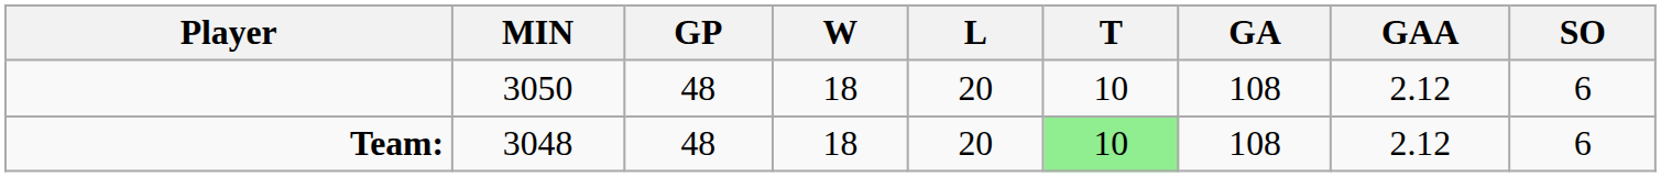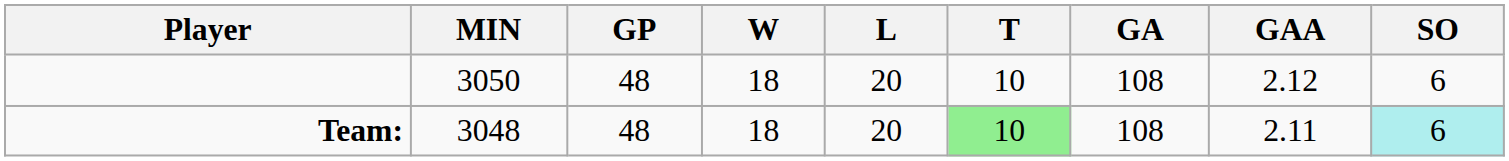 <table class="wikitable sortable" width="60%">
 <tr>
 <th bgcolor="#DDDDFF" width="10%">Player</th>
 <th width="3%" bgcolor="#DDDDFF" title="Minutes played">MIN</th>
 <th width="3%" bgcolor="#DDDDFF" title="Games played in">GP</th>
 <th width="3%" bgcolor="#DDDDFF" title="Wins">W</th>
 <th width="3%" bgcolor="#DDDDFF"title="Losses">L</th>
 <th width="3%" bgcolor="#DDDDFF" title="Ties">T</th>
 <th width="3%" bgcolor="#DDDDFF" title="Goals against">GA</th>
 <th width="3%" bgcolor="#DDDDFF" title="Goals against average">GAA</th>
 <th width="3%" bgcolor="#DDDDFF"title="Shut-outs">SO</th>
 </tr>
 <tr align="center">
 <td align="right"></td>
 <td>3050</td>
 <td>48</td>
 <td>18</td>
 <td>20</td>
 <td>10</td>
 <td>108</td>
 <td>2.12</td>
 <td>6</td>
 </tr>
 <tr align="center">
 <td align="right"><strong>Team:</strong></td>
 <td>3048</td>
 <td>48</td>
 <td>18</td>
 <td>20</td>
 <td style="background: lightgreen;">10</td>
 <td>108</td>
-<td>2.12</td>
-<td>6</td>
+<td>2.11</td>
+<td style="background: paleturquoise;">6</td>
 </tr>
 </table>
